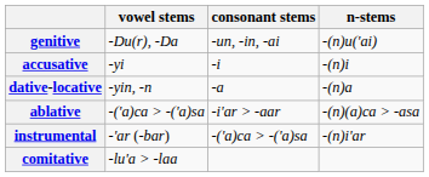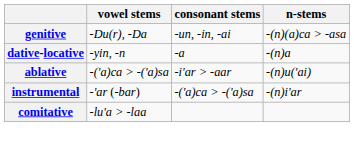 <table class="wikitable">
 <tr>
 <th></th>
 <th>vowel stems</th>
 <th>consonant stems</th>
 <th>n-stems</th>
 </tr>
 <tr>
 <th><a href='#'>genitive</a></th>
 <td><em>-Du(r), -Da</em></td>
 <td><em>-un, -in, -ai</em></td>
-<td><em>-(n)u('ai)</em></td>
-</tr>
-<tr>
-<th><a href='#'>accusative</a></th>
-<td><em>-yi</em></td>
-<td><em>-i</em></td>
-<td><em>-(n)i</em></td>
+<td><em>-(n)(a)ca > -asa</em></td>
 </tr>
 <tr>
 <th><a href='#'>dative</a>-<a href='#'>locative</a></th>
 <td><em>-yin, -n</em></td>
 <td><em>-a</em></td>
 <td><em>-(n)a</em></td>
 </tr>
 <tr>
 <th><a href='#'>ablative</a></th>
 <td><em>-('a)ca > -('a)sa</em></td>
 <td><em>-i'ar > -aar</em></td>
-<td><em>-(n)(a)ca > -asa</em></td>
+<td><em>-(n)u('ai)</em></td>
 </tr>
 <tr>
 <th><a href='#'>instrumental</a></th>
 <td><em>-'ar</em> (<em>-bar</em>)</td>
 <td><em>-('a)ca > -('a)sa</em></td>
 <td><em>-(n)i'ar</em></td>
 </tr>
 <tr>
 <th><a href='#'>comitative</a></th>
 <td><em>-lu'a > -laa</em></td>
 <td></td>
 <td></td>
 </tr>
 </table>
